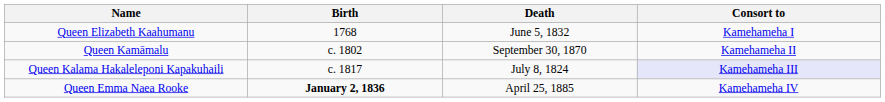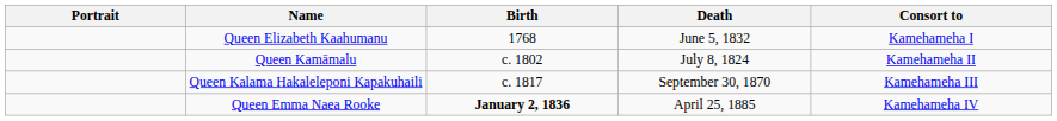 <table width=95% class="wikitable">
 <tr>
+<th width=15%>Portrait</th>
 <th width=20%>Name</th>
 <th width=16%>Birth</th>
 <th width=16%>Death</th>
 <th width=20%>Consort to</th>
 </tr>
 <tr>
+<td align="center"></td>
 <td align="center"><a href='#'>Queen Elizabeth Kaahumanu</a></td>
 <td align="center">1768</td>
 <td align="center">June 5, 1832</td>
 <td align="center"><a href='#'>Kamehameha I</a></td>
 </tr>
 <tr>
+<td align="center"></td>
 <td align="center"><a href='#'>Queen Kamāmalu</a></td>
 <td align="center">c. 1802</td>
-<td align="center">September 30, 1870</td>
+<td align="center">July 8, 1824</td>
 <td align="center"><a href='#'>Kamehameha II</a></td>
 </tr>
 <tr>
+<td align="center"></td>
 <td align="center"><a href='#'>Queen Kalama Hakaleleponi Kapakuhaili</a></td>
 <td align="center">c. 1817</td>
-<td align="center">July 8, 1824</td>
-<td align="center" style="background: lavender;"><a href='#'>Kamehameha III</a></td>
+<td align="center">September 30, 1870</td>
+<td align="center"><a href='#'>Kamehameha III</a></td>
 </tr>
 <tr>
+<td align="center"></td>
 <td align="center"><a href='#'>Queen Emma Naea Rooke</a></td>
 <td align="center"><strong>January 2, 1836</strong></td>
 <td align="center">April 25, 1885</td>
 <td align="center"><a href='#'>Kamehameha IV</a></td>
 </tr>
 </table>
